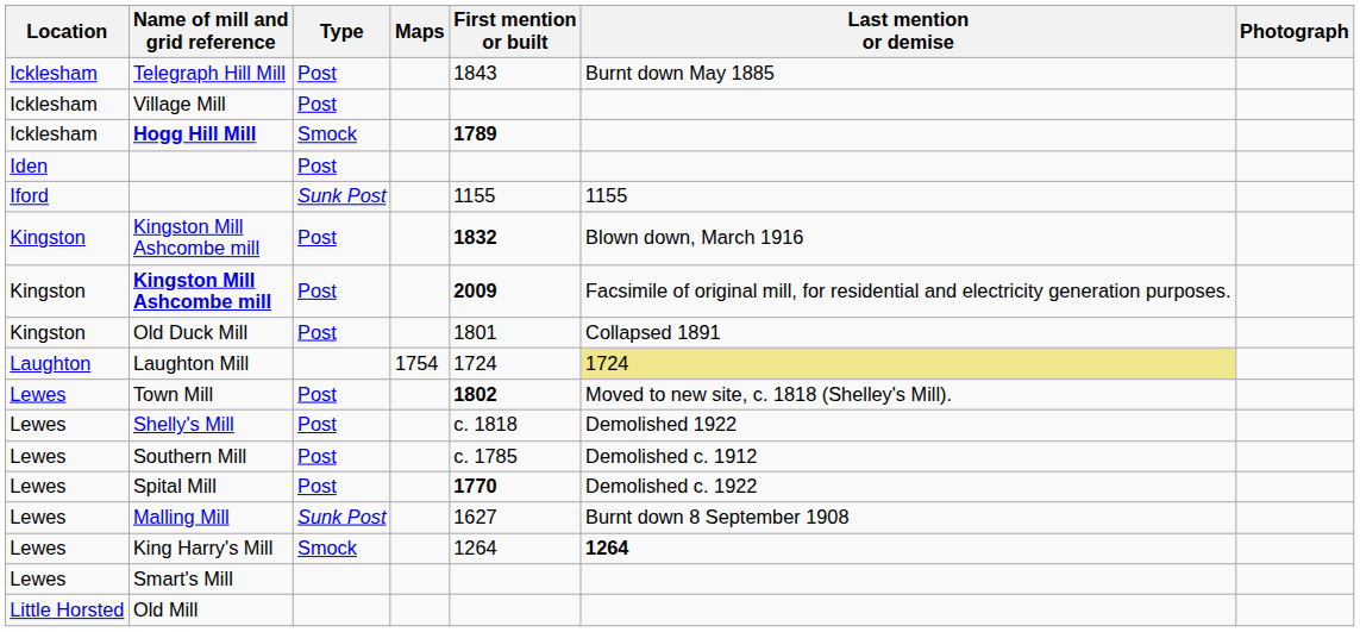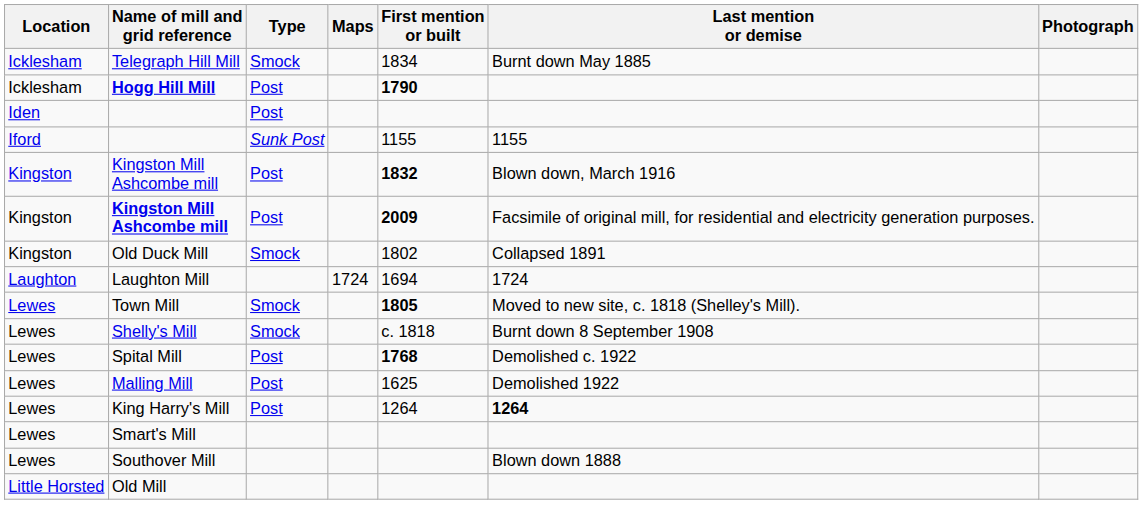 <table class="wikitable">
 <tr>
 <th>Location</th>
 <th>Name of mill and<br>grid reference</th>
 <th>Type</th>
 <th>Maps</th>
 <th>First mention<br>or built</th>
 <th>Last mention<br> or demise</th>
 <th>Photograph</th>
 </tr>
 <tr>
 <td><a href='#'>Icklesham</a></td>
 <td><a href='#'>Telegraph Hill Mill</a></td>
-<td><a href='#'>Post</a></td>
+<td><a href='#'>Smock</a></td>
 <td></td>
-<td>1843</td>
+<td>1834</td>
 <td>Burnt down May 1885</td>
 <td></td>
 </tr>
 <tr>
 <td>Icklesham</td>
-<td>Village Mill</td>
+<td><strong><a href='#'>Hogg Hill Mill</a></strong><br></td>
 <td><a href='#'>Post</a></td>
 <td></td>
-<td></td>
-<td></td>
-<td></td>
-</tr>
-<tr>
-<td>Icklesham</td>
-<td><strong><a href='#'>Hogg Hill Mill</a></strong><br></td>
-<td><a href='#'>Smock</a></td>
-<td></td>
-<td><strong>1789</strong></td>
+<td><strong>1790</strong></td>
 <td></td>
 <td></td>
 </tr>
 <tr>
 <td><a href='#'>Iden</a></td>
 <td></td>
 <td><a href='#'>Post</a></td>
 <td></td>
 <td></td>
 <td></td>
 <td></td>
 </tr>
 <tr>
 <td><a href='#'>Iford</a></td>
 <td></td>
 <td><em><a href='#'>Sunk Post</a></em></td>
 <td></td>
 <td>1155</td>
 <td>1155</td>
 <td></td>
 </tr>
 <tr>
 <td><a href='#'>Kingston</a></td>
 <td><a href='#'>Kingston Mill<br>Ashcombe mill</a><br></td>
 <td><a href='#'>Post</a></td>
 <td></td>
 <td><strong>1832</strong></td>
 <td>Blown down, March 1916</td>
 <td></td>
 </tr>
 <tr>
 <td>Kingston</td>
 <td><strong><a href='#'>Kingston Mill<br>Ashcombe mill</a></strong><br></td>
 <td><a href='#'>Post</a></td>
 <td></td>
 <td><strong>2009</strong></td>
 <td>Facsimile of original mill, for residential and electricity generation purposes.</td>
 <td></td>
 </tr>
 <tr>
 <td>Kingston</td>
 <td>Old Duck Mill<br></td>
-<td><a href='#'>Post</a></td>
+<td><a href='#'>Smock</a></td>
 <td></td>
-<td>1801</td>
+<td>1802</td>
 <td>Collapsed 1891 <br> </td>
 <td></td>
 </tr>
 <tr>
 <td><a href='#'>Laughton</a></td>
 <td>Laughton Mill</td>
 <td></td>
-<td>1754</td>
 <td>1724</td>
-<td style="background: khaki;">1724</td>
+<td>1694</td>
+<td>1724</td>
 <td></td>
 </tr>
 <tr>
 <td><a href='#'>Lewes</a></td>
 <td>Town Mill</td>
-<td><a href='#'>Post</a></td>
+<td><a href='#'>Smock</a></td>
 <td></td>
-<td><strong>1802</strong></td>
+<td><strong>1805</strong></td>
 <td>Moved to new site, c. 1818 (Shelley's Mill).<br></td>
 <td></td>
 </tr>
 <tr>
 <td>Lewes</td>
 <td><a href='#'>Shelly's Mill</a></td>
-<td><a href='#'>Post</a></td>
+<td><a href='#'>Smock</a></td>
 <td></td>
 <td>c. 1818</td>
-<td>Demolished 1922</td>
-<td></td>
-</tr>
-<tr>
-<td>Lewes</td>
-<td>Southern Mill</td>
-<td><a href='#'>Post</a></td>
-<td></td>
-<td>c. 1785</td>
-<td>Demolished c. 1912</td>
+<td>Burnt down 8 September 1908</td>
 <td></td>
 </tr>
 <tr>
 <td>Lewes</td>
 <td>Spital Mill</td>
 <td><a href='#'>Post</a></td>
 <td></td>
-<td><strong>1770</strong></td>
+<td><strong>1768</strong></td>
 <td>Demolished c. 1922</td>
 <td></td>
 </tr>
 <tr>
 <td>Lewes</td>
 <td><a href='#'>Malling Mill</a></td>
-<td><em><a href='#'>Sunk Post</a></em></td>
+<td><a href='#'>Post</a></td>
 <td></td>
-<td>1627</td>
-<td>Burnt down 8 September 1908</td>
+<td>1625</td>
+<td>Demolished 1922</td>
 <td></td>
 </tr>
 <tr>
 <td>Lewes</td>
 <td>King Harry's Mill</td>
-<td><a href='#'>Smock</a></td>
+<td><a href='#'>Post</a></td>
 <td></td>
 <td>1264</td>
 <td><strong>1264</strong></td>
 <td></td>
 </tr>
 <tr>
 <td>Lewes</td>
 <td>Smart's Mill</td>
 <td></td>
 <td></td>
 <td></td>
 <td></td>
 <td></td>
 </tr>
 <tr>
+<td>Lewes</td>
+<td>Southover Mill</td>
+<td></td>
+<td></td>
+<td></td>
+<td>Blown down 1888</td>
+<td></td>
+</tr>
+<tr>
 <td><a href='#'>Little Horsted</a></td>
 <td>Old Mill</td>
 <td></td>
 <td></td>
 <td></td>
 <td></td>
 <td></td>
 </tr>
 </table>
